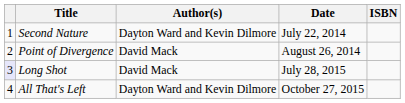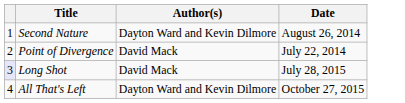 <table class="wikitable">
 <tr>
 <th></th>
 <th>Title</th>
 <th>Author(s)</th>
 <th>Date</th>
-<th>ISBN</th>
 </tr>
 <tr>
 <td>1</td>
 <td><em>Second Nature</em></td>
 <td>Dayton Ward and Kevin Dilmore</td>
-<td>July 22, 2014</td>
-<td></td>
+<td>August 26, 2014</td>
 </tr>
 <tr>
 <td>2</td>
 <td><em>Point of Divergence</em></td>
 <td>David Mack</td>
-<td>August 26, 2014</td>
-<td></td>
+<td>July 22, 2014</td>
 </tr>
 <tr>
 <td style="background: lavender;">3</td>
 <td><em>Long Shot</em></td>
 <td>David Mack</td>
 <td>July 28, 2015</td>
-<td></td>
 </tr>
 <tr>
 <td>4</td>
 <td><em>All That's Left</em></td>
 <td>Dayton Ward and Kevin Dilmore</td>
 <td>October 27, 2015</td>
-<td></td>
 </tr>
 </table>
